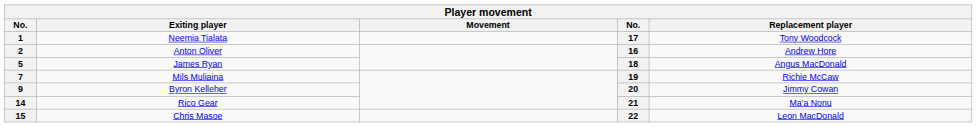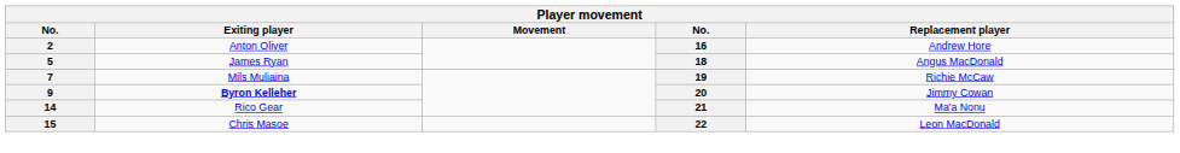 <table class="wikitable"  style="width:80%; text-align:center; line-height:100%; font-size:90%; float:left;">
 <tr>
 <th colspan=5 style=" font-size: 120%;">Player movement</th>
 </tr>
 <tr>
 <th>No.</th>
 <th>Exiting player</th>
 <th>Movement</th>
 <th>No.</th>
 <th>Replacement player</th>
-</tr>
-<tr>
-<th width=2%>1</th>
-<td width=20%><a href='#'>Neemia Tialata</a></td>
-<td width=16%> </td>
-<th width=2%>17</th>
-<td width=20%><a href='#'>Tony Woodcock</a></td>
 </tr>
 <tr>
 <th>2</th>
 <td><a href='#'>Anton Oliver</a></td>
 <td rowspan=2> </td>
 <th>16</th>
 <td><a href='#'>Andrew Hore</a></td>
 </tr>
 <tr>
 <th>5</th>
 <td><a href='#'>James Ryan</a></td>
 <th>18</th>
 <td><a href='#'>Angus MacDonald</a></td>
 </tr>
 <tr>
 <th>7</th>
 <td><a href='#'>Mils Muliaina</a></td>
 <td rowspan=3> </td>
 <th>19</th>
 <td><a href='#'>Richie McCaw</a></td>
 </tr>
 <tr>
 <th>9</th>
-<td><a href='#'>Byron Kelleher</a></td>
+<td><strong><a href='#'>Byron Kelleher</a></strong></td>
 <th>20</th>
 <td><a href='#'>Jimmy Cowan</a></td>
 </tr>
 <tr>
 <th>14</th>
 <td><a href='#'>Rico Gear</a></td>
 <th>21</th>
 <td><a href='#'>Ma'a Nonu</a></td>
 </tr>
 <tr>
 <th>15</th>
 <td><a href='#'>Chris Masoe</a></td>
 <td> </td>
 <th>22</th>
 <td><a href='#'>Leon MacDonald</a></td>
 </tr>
 </table>
